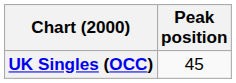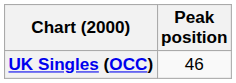 <table class="wikitable plainrowheaders" style="text-align:center">
 <tr>
 <th>Chart (2000)</th>
 <th>Peak<br>position</th>
 </tr>
 <tr>
 <th scope="row"><a href='#'>UK Singles</a> (<a href='#'>OCC</a>)</th>
-<td>45</td>
+<td>46</td>
 </tr>
 </table>
